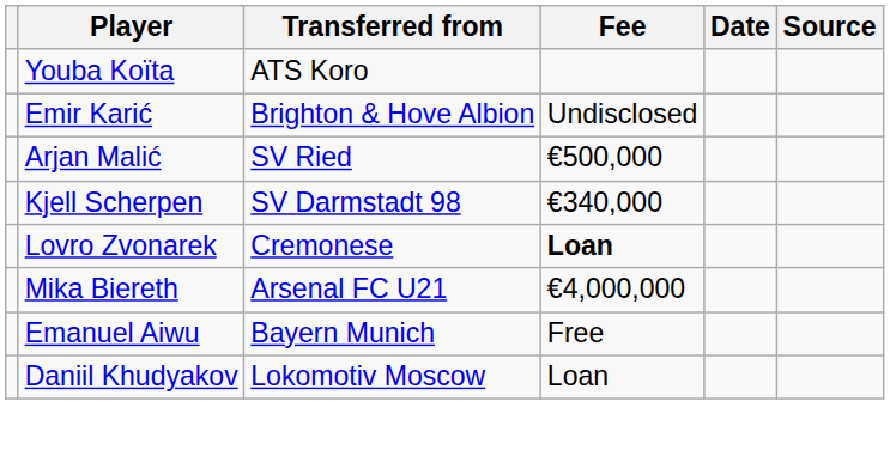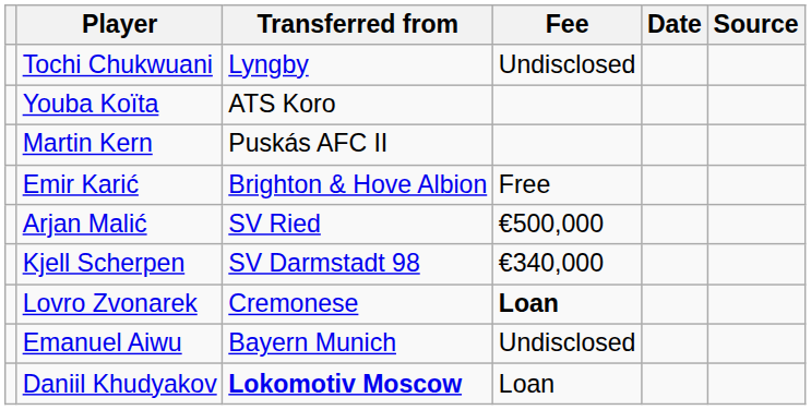 <table class="wikitable plainrowheaders sortable">
 <tr>
 <th></th>
 <th scope="col">Player</th>
 <th>Transferred from</th>
 <th style="width: 65px;">Fee</th>
 <th scope="col">Date</th>
 <th scope="col">Source</th>
 </tr>
 <tr>
 <td align="center"></td>
+<td> <a href='#'>Tochi Chukwuani</a></td>
+<td> <a href='#'>Lyngby</a></td>
+<td>Undisclosed</td>
+<td></td>
+<td></td>
+</tr>
+<tr>
+<td align="center"></td>
 <td> <a href='#'>Youba Koïta</a></td>
 <td> ATS Koro</td>
 <td></td>
 <td></td>
 <td></td>
 </tr>
 <tr>
 <td align="center"></td>
+<td> <a href='#'>Martin Kern</a></td>
+<td> Puskás AFC II</td>
+<td></td>
+<td></td>
+<td></td>
+</tr>
+<tr>
+<td align="center"></td>
 <td> <a href='#'>Emir Karić</a></td>
 <td> <a href='#'>Brighton & Hove Albion</a></td>
-<td>Undisclosed</td>
+<td>Free</td>
 <td></td>
 <td></td>
 </tr>
 <tr>
 <td align="center"></td>
 <td> <a href='#'>Arjan Malić</a></td>
 <td> <a href='#'>SV Ried</a></td>
 <td>€500,000</td>
 <td></td>
 <td></td>
 </tr>
 <tr>
 <td align="center"></td>
 <td> <a href='#'>Kjell Scherpen</a></td>
 <td> <a href='#'>SV Darmstadt 98</a></td>
 <td>€340,000</td>
 <td></td>
 <td></td>
 </tr>
 <tr>
 <td align="center"></td>
 <td> <a href='#'>Lovro Zvonarek</a></td>
 <td> <a href='#'>Cremonese</a></td>
 <td><strong>Loan</strong></td>
 <td></td>
 <td></td>
 </tr>
 <tr>
 <td align="center"></td>
-<td> <a href='#'>Mika Biereth</a></td>
-<td> <a href='#'>Arsenal FC U21</a></td>
-<td>€4,000,000</td>
-<td></td>
-<td></td>
-</tr>
-<tr>
-<td align="center"></td>
 <td> <a href='#'>Emanuel Aiwu</a></td>
 <td> <a href='#'>Bayern Munich</a></td>
-<td>Free</td>
+<td>Undisclosed</td>
 <td></td>
 <td></td>
 </tr>
 <tr>
 <td align="center"></td>
 <td> <a href='#'>Daniil Khudyakov</a></td>
-<td> <a href='#'>Lokomotiv Moscow</a></td>
+<td><strong> <a href='#'>Lokomotiv Moscow</a></strong></td>
 <td>Loan</td>
 <td></td>
 <td></td>
 </tr>
 </table>
